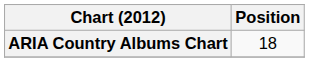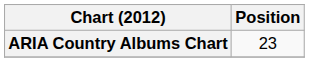 <table class="wikitable sortable plainrowheaders" style="text-align:center">
 <tr>
 <th scope="col">Chart (2012)</th>
 <th scope="col">Position</th>
 </tr>
 <tr>
 <th scope="row">ARIA Country Albums Chart</th>
-<td>18</td>
+<td>23</td>
 </tr>
 <tr>
 </tr>
 </table>
